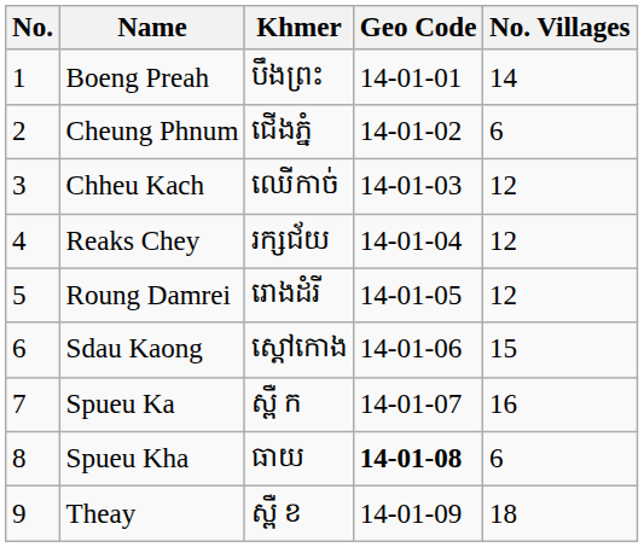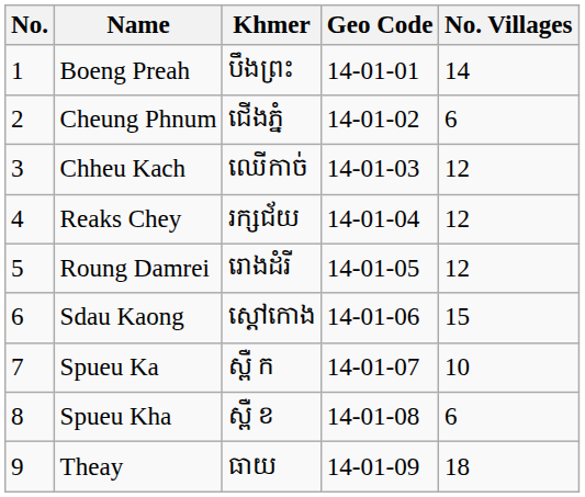 <table class="wikitable">
 <tr>
 <th>No.</th>
 <th>Name</th>
 <th>Khmer</th>
 <th>Geo Code</th>
 <th>No. Villages</th>
 </tr>
 <tr>
 <td>1</td>
 <td>Boeng Preah</td>
 <td>បឹងព្រះ</td>
 <td>14-01-01</td>
 <td>14</td>
 </tr>
 <tr>
 <td>2</td>
 <td>Cheung Phnum</td>
 <td>ជើងភ្នំ</td>
 <td>14-01-02</td>
 <td>6</td>
 </tr>
 <tr>
 <td>3</td>
 <td>Chheu Kach</td>
 <td>ឈើកាច់</td>
 <td>14-01-03</td>
 <td>12</td>
 </tr>
 <tr>
 <td>4</td>
 <td>Reaks Chey</td>
 <td>រក្សជ័យ</td>
 <td>14-01-04</td>
 <td>12</td>
 </tr>
 <tr>
 <td>5</td>
 <td>Roung Damrei</td>
 <td>រោងដំរី</td>
 <td>14-01-05</td>
 <td>12</td>
 </tr>
 <tr>
 <td>6</td>
 <td>Sdau Kaong</td>
 <td>ស្ដៅកោង</td>
 <td>14-01-06</td>
 <td>15</td>
 </tr>
 <tr>
 <td>7</td>
 <td>Spueu Ka</td>
 <td>ស្ពឺ ក</td>
 <td>14-01-07</td>
-<td>16</td>
+<td>10</td>
 </tr>
 <tr>
 <td>8</td>
 <td>Spueu Kha</td>
-<td>ធាយ</td>
-<td><strong>14-01-08</strong></td>
+<td>ស្ពឺ ខ</td>
+<td>14-01-08</td>
 <td>6</td>
 </tr>
 <tr>
 <td>9</td>
 <td>Theay</td>
-<td>ស្ពឺ ខ</td>
+<td>ធាយ</td>
 <td>14-01-09</td>
 <td>18</td>
 </tr>
 </table>
